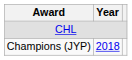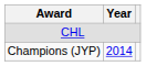 <table class="wikitable">
 <tr>
 <th>Award</th>
 <th>Year</th>
 <th></th>
 </tr>
 <tr ALIGN="center" bgcolor="#e0e0e0">
 <td colspan="3"><a href='#'>CHL</a></td>
 </tr>
 <tr>
 <td>Champions (JYP)</td>
-<td><a href='#'>2018</a></td>
+<td><a href='#'>2014</a></td>
 <td></td>
 </tr>
 </table>
